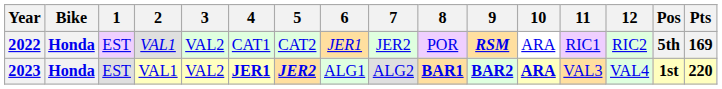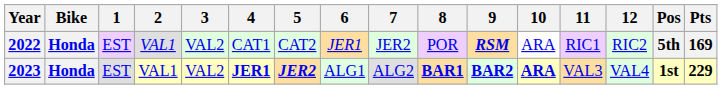 <table class="wikitable" style="text-align:center; font-size:90%;">
 <tr>
 <th>Year</th>
 <th>Bike</th>
 <th>1</th>
 <th>2</th>
 <th>3</th>
 <th>4</th>
 <th>5</th>
 <th>6</th>
 <th>7</th>
 <th>8</th>
 <th>9</th>
 <th>10</th>
 <th>11</th>
 <th>12</th>
 <th>Pos</th>
 <th>Pts</th>
 </tr>
 <tr>
 <th><a href='#'>2022</a></th>
 <th><a href='#'>Honda</a></th>
 <td style="background:#EFCFFF;"><a href='#'>EST</a><br></td>
 <td style="background:#DFDFDF;"><em><a href='#'>VAL1</a></em><br></td>
 <td style="background:#DFFFDF;"><a href='#'>VAL2</a><br></td>
 <td style="background:#DFFFDF;"><a href='#'>CAT1</a><br></td>
 <td style="background:#DFFFDF;"><a href='#'>CAT2</a><br></td>
 <td style="background:#FFDF9F;"><em><a href='#'>JER1</a></em><br></td>
 <td style="background:#DFFFDF;"><a href='#'>JER2</a><br></td>
 <td style="background:#EFCFFF;"><a href='#'>POR</a><br></td>
 <td style="background:#FFDF9F;"><strong><em><a href='#'>RSM</a></em><br></strong></td>
 <td style="background:#FFFFFF;"><a href='#'>ARA</a><br></td>
 <td style="background:#EFCFFF;"><a href='#'>RIC1</a><br></td>
 <td style="background:#DFFFDF;"><a href='#'>RIC2</a><br></td>
 <th>5th</th>
 <th>169</th>
 </tr>
 <tr>
 <th><a href='#'>2023</a></th>
 <th><a href='#'>Honda</a></th>
 <td style="background:#DFDFDF;"><a href='#'>EST</a><br></td>
 <td style="background:#FFFFBF;"><a href='#'>VAL1</a><br></td>
 <td style="background:#FFFFBF;"><a href='#'>VAL2</a><br></td>
 <td style="background:#FFFFBF;"><strong><a href='#'>JER1</a></strong><br></td>
 <td style="background:#FFDF9F;"><strong><em><a href='#'>JER2</a></em></strong><br></td>
 <td style="background:#DFFFDF;"><a href='#'>ALG1</a><br></td>
 <td style="background:#DFDFDF;"><a href='#'>ALG2</a><br></td>
 <td style="background:#FFDF9F;"><strong><a href='#'>BAR1</a></strong><br></td>
 <td style="background:#DFFFDF;"><strong><a href='#'>BAR2</a></strong><br></td>
 <td style="background:#FFFFBF;"><strong><a href='#'>ARA</a></strong><br></td>
 <td style="background:#FFDF9F;"><a href='#'>VAL3</a><br></td>
 <td style="background:#DFFFDF;"><a href='#'>VAL4</a><br></td>
 <th style="background:#FFFFBF;">1st</th>
-<th style="background:#FFFFBF;">220</th>
+<th style="background:#FFFFBF;">229</th>
 </tr>
 </table>
